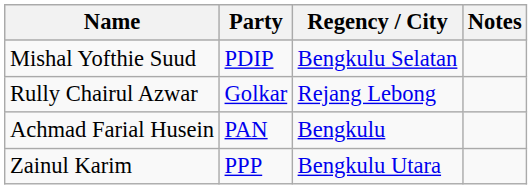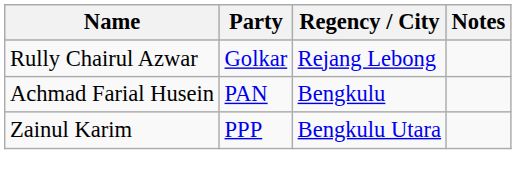 <table class="wikitable sortable" style="font-size: 100%;">
 <tr bgcolor="#cccccc">
 <th>Name</th>
 <th>Party</th>
 <th>Regency / City</th>
 <th>Notes</th>
-</tr>
-<tr>
-<td>Mishal Yofthie Suud</td>
-<td><a href='#'>PDIP</a></td>
-<td><a href='#'>Bengkulu Selatan</a></td>
-<td></td>
 </tr>
 <tr>
 <td>Rully Chairul Azwar</td>
 <td><a href='#'>Golkar</a></td>
 <td><a href='#'>Rejang Lebong</a></td>
 <td></td>
 </tr>
 <tr>
 <td>Achmad Farial Husein</td>
 <td><a href='#'>PAN</a></td>
 <td><a href='#'>Bengkulu</a></td>
 <td></td>
 </tr>
 <tr>
 <td>Zainul Karim</td>
 <td><a href='#'>PPP</a></td>
 <td><a href='#'>Bengkulu Utara</a></td>
 <td></td>
 </tr>
 </table>
